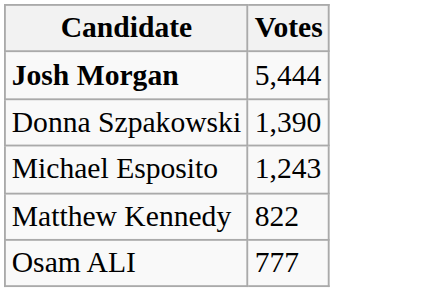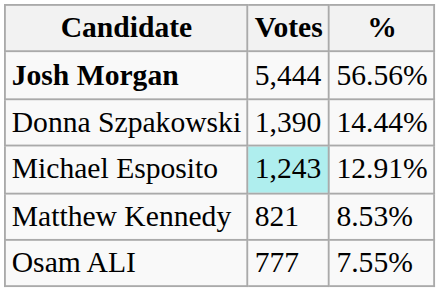 <table class="wikitable">
 <tr>
 <th>Candidate</th>
 <th>Votes</th>
+<th>%</th>
 </tr>
 <tr>
 <td><strong>Josh Morgan</strong></td>
 <td>5,444</td>
+<td>56.56%</td>
 </tr>
 <tr>
 <td>Donna Szpakowski</td>
 <td>1,390</td>
+<td>14.44%</td>
 </tr>
 <tr>
 <td>Michael Esposito</td>
-<td>1,243</td>
+<td style="background: paleturquoise;">1,243</td>
+<td>12.91%</td>
 </tr>
 <tr>
 <td>Matthew Kennedy</td>
-<td>822</td>
+<td>821</td>
+<td>8.53%</td>
 </tr>
 <tr>
 <td>Osam ALI</td>
 <td>777</td>
+<td>7.55%</td>
 </tr>
 </table>
